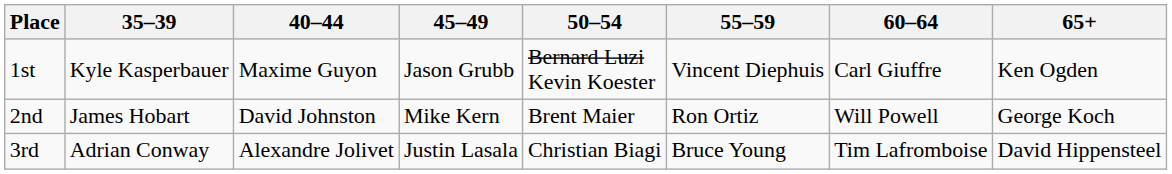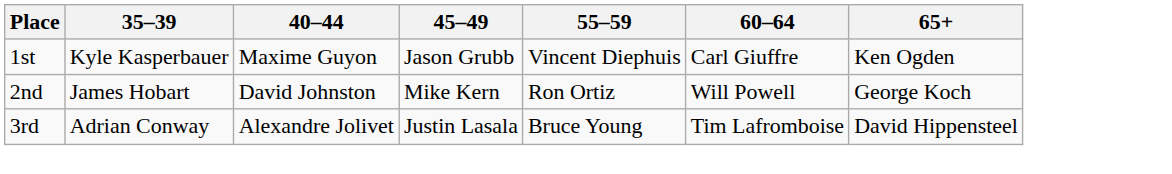 <table class="wikitable">
 <tr>
 <th>Place</th>
 <th>35–39</th>
 <th>40–44</th>
 <th>45–49</th>
-<th>50–54</th>
 <th>55–59</th>
 <th>60–64</th>
 <th>65+</th>
 </tr>
 <tr>
 <td>1st</td>
 <td> Kyle Kasperbauer</td>
 <td> Maxime Guyon</td>
 <td> Jason Grubb</td>
-<td><s>  Bernard Luzi</s><br> Kevin Koester</td>
 <td> Vincent Diephuis</td>
 <td> Carl Giuffre</td>
 <td> Ken Ogden</td>
 </tr>
 <tr>
 <td>2nd</td>
 <td> James Hobart</td>
 <td> David Johnston</td>
 <td> Mike Kern</td>
-<td> Brent Maier</td>
 <td> Ron Ortiz</td>
 <td> Will Powell</td>
 <td> George Koch</td>
 </tr>
 <tr>
 <td>3rd</td>
 <td> Adrian Conway</td>
 <td> Alexandre Jolivet</td>
 <td> Justin Lasala</td>
-<td> Christian Biagi</td>
 <td> Bruce Young</td>
 <td> Tim Lafromboise</td>
 <td> David Hippensteel</td>
 </tr>
 </table>
